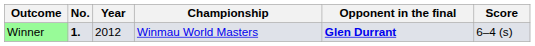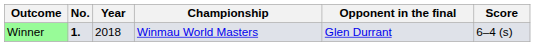 <table class="sortable wikitable">
 <tr>
 <th style="width:80px;">Outcome</th>
 <th style="width:20px;">No.</th>
 <th style="width:50px;">Year</th>
 <th style="width:250px;">Championship</th>
 <th style="width:200px;">Opponent in the final</th>
 <th style="width:70px;">Score</th>
 </tr>
 <tr style="background:#dfe2e9;">
 <td style="background:#98FB98">Winner</td>
 <td><strong>1.</strong></td>
-<td>2012</td>
+<td>2018</td>
 <td><a href='#'>Winmau World Masters</a></td>
-<td><strong> <a href='#'>Glen Durrant</a></strong></td>
+<td> <a href='#'>Glen Durrant</a></td>
 <td>6–4 (s)</td>
 </tr>
 </table>
